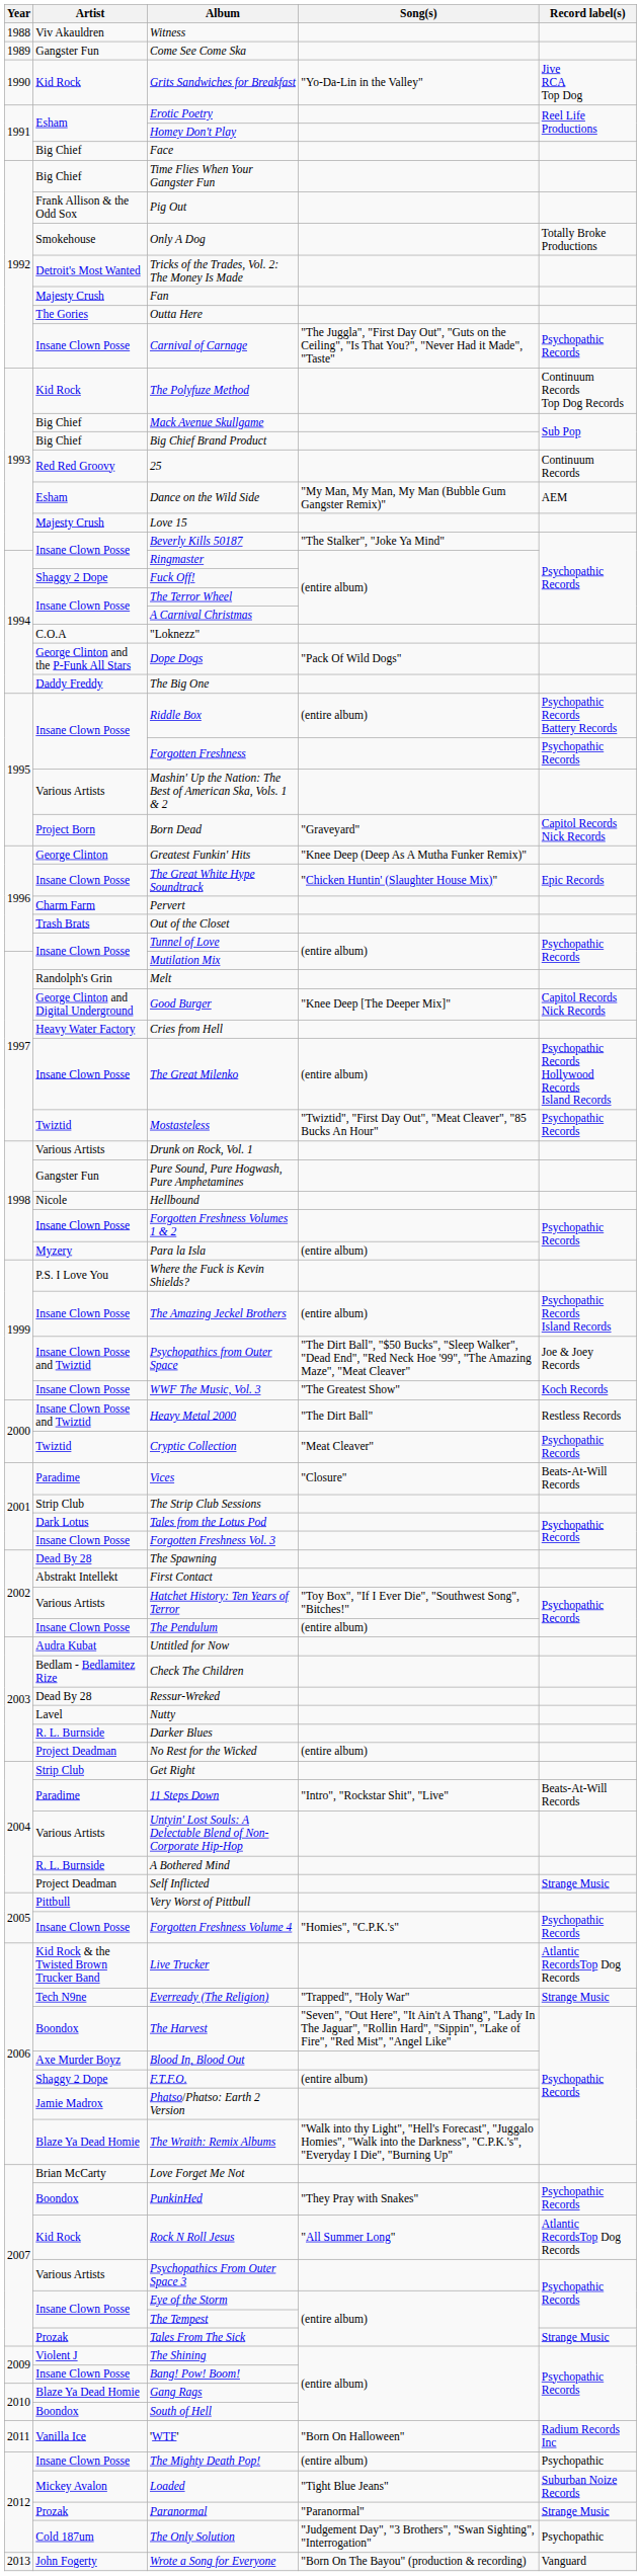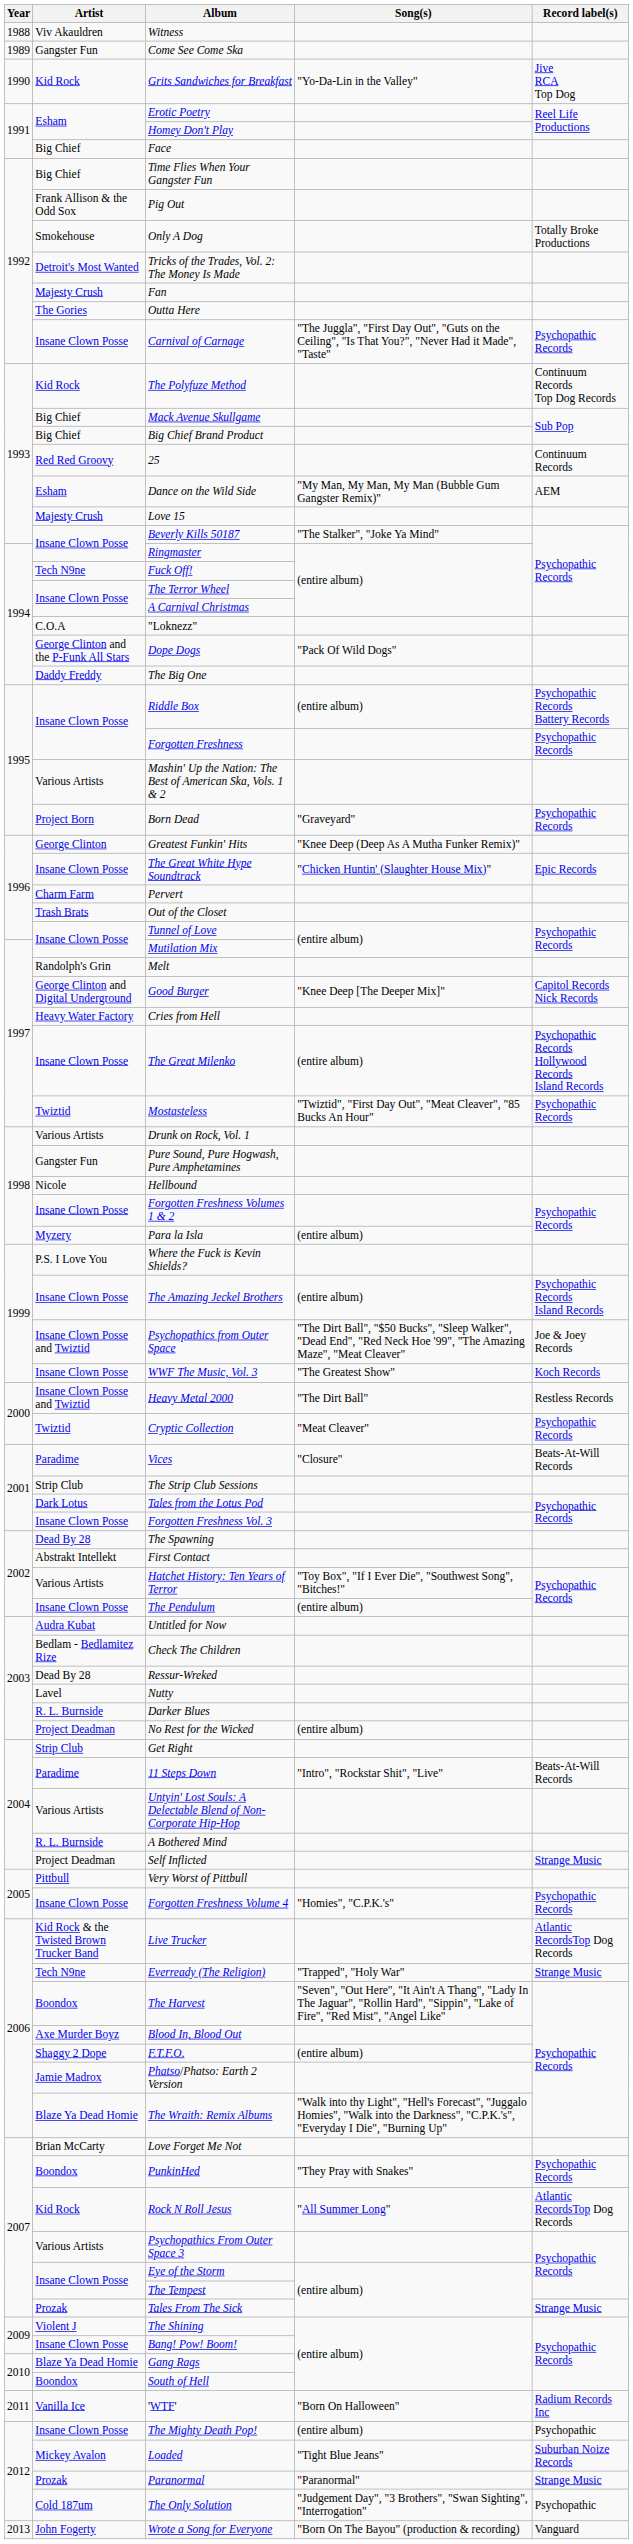 <table class="wikitable">
 <tr>
 <th>Year</th>
 <th>Artist</th>
 <th>Album</th>
 <th>Song(s)</th>
 <th>Record label(s)</th>
 </tr>
 <tr>
 <td>1988</td>
 <td>Viv Akauldren</td>
 <td><em>Witness</em></td>
 <td></td>
 <td></td>
 </tr>
 <tr>
 <td>1989</td>
 <td>Gangster Fun</td>
 <td><em>Come See Come Ska</em></td>
 <td></td>
 <td></td>
 </tr>
 <tr>
 <td>1990</td>
 <td><a href='#'>Kid Rock</a></td>
 <td><em><a href='#'>Grits Sandwiches for Breakfast</a></em></td>
 <td>"Yo-Da-Lin in the Valley"</td>
 <td><a href='#'>Jive</a><br><a href='#'>RCA</a><br>Top Dog</td>
 </tr>
 <tr>
 <td rowspan="3">1991</td>
 <td rowspan="2"><a href='#'>Esham</a></td>
 <td><em><a href='#'>Erotic Poetry</a></em></td>
 <td></td>
 <td rowspan="2"><a href='#'>Reel Life Productions</a></td>
 </tr>
 <tr>
 <td><em><a href='#'>Homey Don't Play</a></em></td>
 <td></td>
 </tr>
 <tr>
 <td>Big Chief</td>
 <td><em>Face</em></td>
 <td></td>
 <td></td>
 </tr>
 <tr>
 <td rowspan="7">1992</td>
 <td>Big Chief</td>
 <td><em>Time Flies When Your Gangster Fun</em></td>
 <td></td>
 <td></td>
 </tr>
 <tr>
 <td>Frank Allison & the Odd Sox</td>
 <td><em>Pig Out</em></td>
 <td></td>
 <td></td>
 </tr>
 <tr>
 <td>Smokehouse</td>
 <td><em>Only A Dog</em></td>
 <td></td>
 <td>Totally Broke Productions</td>
 </tr>
 <tr>
 <td><a href='#'>Detroit's Most Wanted</a></td>
 <td><em>Tricks of the Trades, Vol. 2: The Money Is Made</em></td>
 <td></td>
 <td></td>
 </tr>
 <tr>
 <td><a href='#'>Majesty Crush</a></td>
 <td><em>Fan</em></td>
 <td></td>
 <td></td>
 </tr>
 <tr>
 <td><a href='#'>The Gories</a></td>
 <td><em>Outta Here</em></td>
 <td></td>
 <td></td>
 </tr>
 <tr>
 <td><a href='#'>Insane Clown Posse</a></td>
 <td><em><a href='#'>Carnival of Carnage</a></em></td>
 <td>"The Juggla", "First Day Out", "Guts on the Ceiling", "Is That You?", "Never Had it Made", "Taste"</td>
 <td><a href='#'>Psychopathic Records</a></td>
 </tr>
 <tr>
 <td rowspan="7">1993</td>
 <td><a href='#'>Kid Rock</a></td>
 <td><em><a href='#'>The Polyfuze Method</a></em></td>
 <td></td>
 <td>Continuum Records<br>Top Dog Records</td>
 </tr>
 <tr>
 <td>Big Chief</td>
 <td><em><a href='#'>Mack Avenue Skullgame</a></em></td>
 <td></td>
 <td rowspan="2"><a href='#'>Sub Pop</a></td>
 </tr>
 <tr>
 <td>Big Chief</td>
 <td><em>Big Chief Brand Product</em></td>
 <td></td>
 </tr>
 <tr>
 <td><a href='#'>Red Red Groovy</a></td>
 <td><em>25</em></td>
 <td></td>
 <td>Continuum Records</td>
 </tr>
 <tr>
 <td><a href='#'>Esham</a></td>
 <td><em>Dance on the Wild Side</em></td>
 <td>"My Man, My Man, My Man (Bubble Gum Gangster Remix)"</td>
 <td>AEM</td>
 </tr>
 <tr>
 <td><a href='#'>Majesty Crush</a></td>
 <td><em>Love 15</em></td>
 <td></td>
 <td></td>
 </tr>
 <tr>
 <td rowspan="2"><a href='#'>Insane Clown Posse</a></td>
 <td><em><a href='#'>Beverly Kills 50187</a></em></td>
 <td>"The Stalker", "Joke Ya Mind"</td>
 <td rowspan="5"><a href='#'>Psychopathic Records</a></td>
 </tr>
 <tr>
 <td rowspan="7">1994</td>
 <td><em><a href='#'>Ringmaster</a></em></td>
 <td rowspan="4">(entire album)</td>
 </tr>
 <tr>
-<td><a href='#'>Shaggy 2 Dope</a></td>
+<td><a href='#'>Tech N9ne</a></td>
 <td><em><a href='#'>Fuck Off!</a></em></td>
 </tr>
 <tr>
 <td rowspan="2"><a href='#'>Insane Clown Posse</a></td>
 <td><em><a href='#'>The Terror Wheel</a></em></td>
 </tr>
 <tr>
 <td><em><a href='#'>A Carnival Christmas</a></em></td>
 </tr>
 <tr>
 <td>C.O.A</td>
 <td>"Loknezz"</td>
 <td></td>
 <td></td>
 </tr>
 <tr>
 <td><a href='#'>George Clinton</a> and the <a href='#'>P-Funk All Stars</a></td>
 <td><em><a href='#'>Dope Dogs</a></em></td>
 <td>"Pack Of Wild Dogs"</td>
 <td></td>
 </tr>
 <tr>
 <td><a href='#'>Daddy Freddy</a></td>
 <td><em>The Big One</em></td>
 <td></td>
 <td></td>
 </tr>
 <tr>
 <td rowspan="4">1995</td>
 <td rowspan="2"><a href='#'>Insane Clown Posse</a></td>
 <td><em><a href='#'>Riddle Box</a></em></td>
 <td>(entire album)</td>
 <td><a href='#'>Psychopathic Records</a><br><a href='#'>Battery Records</a></td>
 </tr>
 <tr>
 <td><em><a href='#'>Forgotten Freshness</a></em></td>
 <td></td>
 <td><a href='#'>Psychopathic Records</a></td>
 </tr>
 <tr>
 <td>Various Artists</td>
 <td><em>Mashin' Up the Nation: The Best of American Ska, Vols. 1 & 2</em></td>
 <td></td>
 <td></td>
 </tr>
 <tr>
 <td><a href='#'>Project Born</a></td>
 <td><em>Born Dead</em></td>
 <td>"Graveyard"</td>
-<td><a href='#'>Capitol Records</a><br><a href='#'>Nick Records</a></td>
+<td><a href='#'>Psychopathic Records</a></td>
 </tr>
 <tr>
 <td rowspan="5">1996</td>
 <td><a href='#'>George Clinton</a></td>
 <td><em>Greatest Funkin' Hits</em></td>
 <td>"Knee Deep (Deep As A Mutha Funker Remix)"</td>
 <td></td>
 </tr>
 <tr>
 <td><a href='#'>Insane Clown Posse</a></td>
 <td><em><a href='#'>The Great White Hype Soundtrack</a></em></td>
 <td>"<a href='#'>Chicken Huntin' (Slaughter House Mix)</a>"</td>
 <td><a href='#'>Epic Records</a></td>
 </tr>
 <tr>
 <td><a href='#'>Charm Farm</a></td>
 <td><em>Pervert</em></td>
 <td></td>
 <td></td>
 </tr>
 <tr>
 <td><a href='#'>Trash Brats</a></td>
 <td><em>Out of the Closet</em></td>
 <td></td>
 <td></td>
 </tr>
 <tr>
 <td rowspan="2"><a href='#'>Insane Clown Posse</a></td>
 <td><em><a href='#'>Tunnel of Love</a></em></td>
 <td rowspan="2">(entire album)</td>
 <td rowspan="2"><a href='#'>Psychopathic Records</a></td>
 </tr>
 <tr>
 <td rowspan="6">1997</td>
 <td><em><a href='#'>Mutilation Mix</a></em></td>
 </tr>
 <tr>
 <td>Randolph's Grin</td>
 <td><em>Melt</em></td>
 <td></td>
 <td></td>
 </tr>
 <tr>
 <td><a href='#'>George Clinton</a> and <a href='#'>Digital Underground</a></td>
 <td><em><a href='#'>Good Burger</a></em></td>
 <td>"Knee Deep [The Deeper Mix]"</td>
 <td><a href='#'>Capitol Records</a><br><a href='#'>Nick Records</a></td>
 </tr>
 <tr>
 <td><a href='#'>Heavy Water Factory</a></td>
 <td><em>Cries from Hell</em></td>
 <td></td>
 <td></td>
 </tr>
 <tr>
 <td><a href='#'>Insane Clown Posse</a></td>
 <td><em><a href='#'>The Great Milenko</a></em></td>
 <td>(entire album)</td>
 <td><a href='#'>Psychopathic Records</a><br><a href='#'>Hollywood Records</a><br><a href='#'>Island Records</a></td>
 </tr>
 <tr>
 <td><a href='#'>Twiztid</a></td>
 <td><em><a href='#'>Mostasteless</a></em></td>
 <td>"Twiztid", "First Day Out", "Meat Cleaver", "85 Bucks An Hour"</td>
 <td><a href='#'>Psychopathic Records</a></td>
 </tr>
 <tr>
 <td rowspan="5">1998</td>
 <td>Various Artists</td>
 <td><em>Drunk on Rock, Vol. 1</em></td>
 <td></td>
 <td></td>
 </tr>
 <tr>
 <td>Gangster Fun</td>
 <td><em>Pure Sound, Pure Hogwash, Pure Amphetamines</em></td>
 <td></td>
 <td></td>
 </tr>
 <tr>
 <td>Nicole</td>
 <td><em>Hellbound</em></td>
 <td></td>
 <td></td>
 </tr>
 <tr>
 <td><a href='#'>Insane Clown Posse</a></td>
 <td><em><a href='#'>Forgotten Freshness Volumes 1 & 2</a></em></td>
 <td></td>
 <td rowspan="2"><a href='#'>Psychopathic Records</a></td>
 </tr>
 <tr>
 <td><a href='#'>Myzery</a></td>
 <td><em>Para la Isla</em></td>
 <td>(entire album)</td>
 </tr>
 <tr>
 <td rowspan="4">1999</td>
 <td>P.S. I Love You</td>
 <td><em>Where the Fuck is Kevin Shields?</em></td>
 <td></td>
 <td></td>
 </tr>
 <tr>
 <td><a href='#'>Insane Clown Posse</a></td>
 <td><em><a href='#'>The Amazing Jeckel Brothers</a></em></td>
 <td>(entire album)</td>
 <td><a href='#'>Psychopathic Records</a><br><a href='#'>Island Records</a></td>
 </tr>
 <tr>
 <td><a href='#'>Insane Clown Posse</a> and <a href='#'>Twiztid</a></td>
 <td><em><a href='#'>Psychopathics from Outer Space</a></em></td>
 <td>"The Dirt Ball", "$50 Bucks", "Sleep Walker", "Dead End", "Red Neck Hoe '99", "The Amazing Maze", "Meat Cleaver"</td>
 <td>Joe & Joey Records</td>
 </tr>
 <tr>
 <td><a href='#'>Insane Clown Posse</a></td>
 <td><em><a href='#'>WWF The Music, Vol. 3</a></em></td>
 <td>"The Greatest Show"</td>
 <td><a href='#'>Koch Records</a></td>
 </tr>
 <tr>
 <td rowspan="2">2000</td>
 <td><a href='#'>Insane Clown Posse</a> and <a href='#'>Twiztid</a></td>
 <td><em><a href='#'>Heavy Metal 2000</a></em></td>
 <td>"The Dirt Ball"</td>
 <td>Restless Records</td>
 </tr>
 <tr>
 <td><a href='#'>Twiztid</a></td>
 <td><em><a href='#'>Cryptic Collection</a></em></td>
 <td>"Meat Cleaver"</td>
 <td><a href='#'>Psychopathic Records</a></td>
 </tr>
 <tr>
 <td rowspan="4">2001</td>
 <td><a href='#'>Paradime</a></td>
 <td><em><a href='#'>Vices</a></em></td>
 <td>"Closure"</td>
 <td>Beats-At-Will Records</td>
 </tr>
 <tr>
 <td>Strip Club</td>
 <td><em>The Strip Club Sessions</em></td>
 <td></td>
 <td></td>
 </tr>
 <tr>
 <td><a href='#'>Dark Lotus</a></td>
 <td><em><a href='#'>Tales from the Lotus Pod</a></em></td>
 <td></td>
 <td rowspan="2"><a href='#'>Psychopathic Records</a></td>
 </tr>
 <tr>
 <td><a href='#'>Insane Clown Posse</a></td>
 <td><em><a href='#'>Forgotten Freshness Vol. 3</a></em></td>
 <td></td>
 </tr>
 <tr>
 <td rowspan="4">2002</td>
 <td><a href='#'>Dead By 28</a></td>
 <td><em>The Spawning</em></td>
 <td></td>
 <td></td>
 </tr>
 <tr>
 <td>Abstrakt Intellekt</td>
 <td><em>First Contact</em></td>
 <td></td>
 <td></td>
 </tr>
 <tr>
 <td>Various Artists</td>
 <td><em><a href='#'>Hatchet History: Ten Years of Terror</a></em></td>
 <td>"Toy Box", "If I Ever Die", "Southwest Song", "Bitches!"</td>
 <td rowspan="2"><a href='#'>Psychopathic Records</a></td>
 </tr>
 <tr>
 <td><a href='#'>Insane Clown Posse</a></td>
 <td><em><a href='#'>The Pendulum</a></em></td>
 <td>(entire album)</td>
 </tr>
 <tr>
 <td rowspan="6">2003</td>
 <td><a href='#'>Audra Kubat</a></td>
 <td><em>Untitled for Now</em></td>
 <td></td>
 <td></td>
 </tr>
 <tr>
 <td>Bedlam - <a href='#'>Bedlamitez Rize</a></td>
 <td><em>Check The Children</em></td>
 <td></td>
 <td></td>
 </tr>
 <tr>
 <td>Dead By 28</td>
 <td><em>Ressur-Wreked</em></td>
 <td></td>
 <td></td>
 </tr>
 <tr>
 <td>Lavel</td>
 <td><em>Nutty</em></td>
 <td></td>
 <td></td>
 </tr>
 <tr>
 <td><a href='#'>R. L. Burnside</a></td>
 <td><em>Darker Blues</em></td>
 <td></td>
 <td></td>
 </tr>
 <tr>
 <td><a href='#'>Project Deadman</a></td>
 <td><em>No Rest for the Wicked</em></td>
 <td>(entire album)</td>
 <td></td>
 </tr>
 <tr>
 <td rowspan="5">2004</td>
 <td><a href='#'>Strip Club</a></td>
 <td><em>Get Right</em></td>
 <td></td>
 <td></td>
 </tr>
 <tr>
 <td><a href='#'>Paradime</a></td>
 <td><em><a href='#'>11 Steps Down</a></em></td>
 <td>"Intro", "Rockstar Shit", "Live"</td>
 <td>Beats-At-Will Records</td>
 </tr>
 <tr>
 <td>Various Artists</td>
 <td><em><a href='#'>Untyin' Lost Souls: A Delectable Blend of Non-Corporate Hip-Hop</a></em></td>
 <td></td>
 <td></td>
 </tr>
 <tr>
 <td><a href='#'>R. L. Burnside</a></td>
 <td><em>A Bothered Mind</em></td>
 <td></td>
 <td></td>
 </tr>
 <tr>
 <td>Project Deadman</td>
 <td><em>Self Inflicted</em></td>
 <td></td>
 <td><a href='#'>Strange Music</a></td>
 </tr>
 <tr>
 <td rowspan="2">2005</td>
 <td><a href='#'>Pittbull</a></td>
 <td><em>Very Worst of Pittbull</em></td>
 <td></td>
 <td></td>
 </tr>
 <tr>
 <td><a href='#'>Insane Clown Posse</a></td>
 <td><em><a href='#'>Forgotten Freshness Volume 4</a></em></td>
 <td>"Homies", "C.P.K.'s"</td>
 <td><a href='#'>Psychopathic Records</a></td>
 </tr>
 <tr>
 <td rowspan="7">2006</td>
 <td><a href='#'>Kid Rock</a> & the <a href='#'>Twisted Brown Trucker Band</a></td>
 <td><em><a href='#'>Live Trucker</a></em></td>
 <td></td>
 <td><a href='#'>Atlantic RecordsTop</a> Dog Records</td>
 </tr>
 <tr>
 <td><a href='#'>Tech N9ne</a></td>
 <td><em><a href='#'>Everready (The Religion)</a></em></td>
 <td>"Trapped", "Holy War"</td>
 <td><a href='#'>Strange Music</a></td>
 </tr>
 <tr>
 <td><a href='#'>Boondox</a></td>
 <td><em><a href='#'>The Harvest</a></em></td>
 <td>"Seven", "Out Here", "It Ain't A Thang", "Lady In The Jaguar", "Rollin Hard", "Sippin", "Lake of Fire", "Red Mist", "Angel Like"</td>
 <td rowspan="5"><a href='#'>Psychopathic Records</a></td>
 </tr>
 <tr>
 <td><a href='#'>Axe Murder Boyz</a></td>
 <td><em><a href='#'>Blood In, Blood Out</a></em></td>
 <td></td>
 </tr>
 <tr>
 <td><a href='#'>Shaggy 2 Dope</a></td>
 <td><em><a href='#'>F.T.F.O.</a></em></td>
 <td>(entire album)</td>
 </tr>
 <tr>
 <td><a href='#'>Jamie Madrox</a></td>
 <td><em><a href='#'>Phatso</a></em>/<em>Phatso: Earth 2 Version</em></td>
 <td></td>
 </tr>
 <tr>
 <td><a href='#'>Blaze Ya Dead Homie</a></td>
 <td><em><a href='#'>The Wraith: Remix Albums</a></em></td>
 <td>"Walk into thy Light", "Hell's Forecast", "Juggalo Homies", "Walk into the Darkness", "C.P.K.'s", "Everyday I Die", "Burning Up"</td>
 </tr>
 <tr>
 <td rowspan="7">2007</td>
 <td>Brian McCarty</td>
 <td><em>Love Forget Me Not</em></td>
 <td></td>
 <td></td>
 </tr>
 <tr>
 <td><a href='#'>Boondox</a></td>
 <td><em><a href='#'>PunkinHed</a></em></td>
 <td>"They Pray with Snakes"</td>
 <td><a href='#'>Psychopathic Records</a></td>
 </tr>
 <tr>
 <td><a href='#'>Kid Rock</a></td>
 <td><em><a href='#'>Rock N Roll Jesus</a></em></td>
 <td>"<a href='#'>All Summer Long</a>"</td>
 <td><a href='#'>Atlantic RecordsTop</a> Dog Records</td>
 </tr>
 <tr>
 <td>Various Artists</td>
 <td><em><a href='#'>Psychopathics From Outer Space 3</a></em></td>
 <td></td>
 <td rowspan="3"><a href='#'>Psychopathic Records</a></td>
 </tr>
 <tr>
 <td rowspan="2"><a href='#'>Insane Clown Posse</a></td>
 <td><em><a href='#'>Eye of the Storm</a></em></td>
 <td rowspan="3">(entire album)</td>
 </tr>
 <tr>
 <td><em><a href='#'>The Tempest</a></em></td>
 </tr>
 <tr>
 <td><a href='#'>Prozak</a></td>
 <td><em><a href='#'>Tales From The Sick</a></em></td>
 <td><a href='#'>Strange Music</a></td>
 </tr>
 <tr>
 <td rowspan="2">2009</td>
 <td><a href='#'>Violent J</a></td>
 <td><em><a href='#'>The Shining</a></em></td>
 <td rowspan="4">(entire album)</td>
 <td rowspan="4"><a href='#'>Psychopathic Records</a></td>
 </tr>
 <tr>
 <td><a href='#'>Insane Clown Posse</a></td>
 <td><em><a href='#'>Bang! Pow! Boom!</a></em></td>
 </tr>
 <tr>
 <td rowspan="2">2010</td>
 <td><a href='#'>Blaze Ya Dead Homie</a></td>
 <td><em><a href='#'>Gang Rags</a></em></td>
 </tr>
 <tr>
 <td><a href='#'>Boondox</a></td>
 <td><em><a href='#'>South of Hell</a></em></td>
 </tr>
 <tr>
 <td>2011</td>
 <td><a href='#'>Vanilla Ice</a></td>
 <td>'<a href='#'>WTF</a>'</td>
 <td>"Born On Halloween"</td>
 <td><a href='#'>Radium Records Inc</a></td>
 </tr>
 <tr>
 <td rowspan="4">2012</td>
 <td><a href='#'>Insane Clown Posse</a></td>
 <td><em><a href='#'>The Mighty Death Pop!</a></em></td>
 <td>(entire album)</td>
 <td>Psychopathic</td>
 </tr>
 <tr>
 <td><a href='#'>Mickey Avalon</a></td>
 <td><em><a href='#'>Loaded</a></em></td>
 <td>"Tight Blue Jeans"</td>
 <td><a href='#'>Suburban Noize Records</a></td>
 </tr>
 <tr>
 <td><a href='#'>Prozak</a></td>
 <td><em><a href='#'>Paranormal</a></em></td>
 <td>"Paranormal"</td>
 <td><a href='#'>Strange Music</a></td>
 </tr>
 <tr>
 <td><a href='#'>Cold 187um</a></td>
 <td><em><a href='#'>The Only Solution</a></em></td>
 <td>"Judgement Day", "3 Brothers", "Swan Sighting", "Interrogation"</td>
 <td>Psychopathic</td>
 </tr>
 <tr>
 <td>2013</td>
 <td><a href='#'>John Fogerty</a></td>
 <td><em><a href='#'>Wrote a Song for Everyone</a></em></td>
 <td>"Born On The Bayou" (production & recording)</td>
 <td>Vanguard</td>
 </tr>
 </table>
